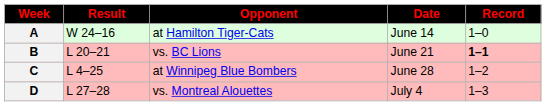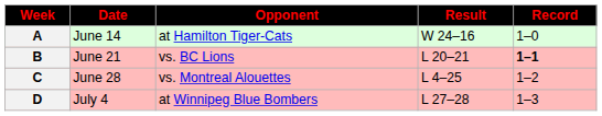 <table class="wikitable" width="80%">
 <tr align="center"  style="background:black;color:red;">
 <td><strong>Week</strong></td>
+<td><strong>Date</strong></td>
+<td><strong>Opponent</strong></td>
 <td><strong>Result</strong></td>
-<td><strong>Opponent</strong></td>
-<td><strong>Date</strong></td>
 <td><strong>Record</strong></td>
 </tr>
 <tr style="background:#ddffdd">
 <th>A</th>
+<td>June 14</td>
+<td>at <a href='#'>Hamilton Tiger-Cats</a></td>
 <td>W 24–16</td>
-<td>at <a href='#'>Hamilton Tiger-Cats</a></td>
-<td>June 14</td>
 <td>1–0</td>
 </tr>
 <tr style="background:#ffbbbb">
 <th>B</th>
+<td>June 21</td>
+<td>vs. <a href='#'>BC Lions</a></td>
 <td>L 20–21</td>
-<td>vs. <a href='#'>BC Lions</a></td>
-<td>June 21</td>
 <td><strong>1–1</strong></td>
 </tr>
 <tr style="background:#ffbbbb">
 <th>C</th>
+<td>June 28</td>
+<td>vs. <a href='#'>Montreal Alouettes</a></td>
 <td>L 4–25</td>
-<td>at <a href='#'>Winnipeg Blue Bombers</a></td>
-<td>June 28</td>
 <td>1–2</td>
 </tr>
 <tr style="background:#ffbbbb">
 <th>D</th>
+<td>July 4</td>
+<td>at <a href='#'>Winnipeg Blue Bombers</a></td>
 <td>L 27–28</td>
-<td>vs. <a href='#'>Montreal Alouettes</a></td>
-<td>July 4</td>
 <td>1–3</td>
 </tr>
 </table>
